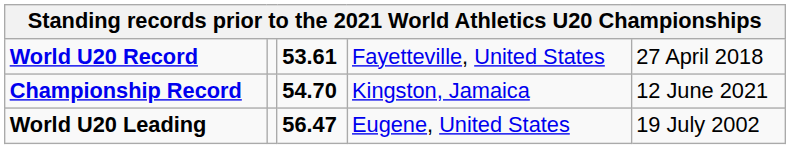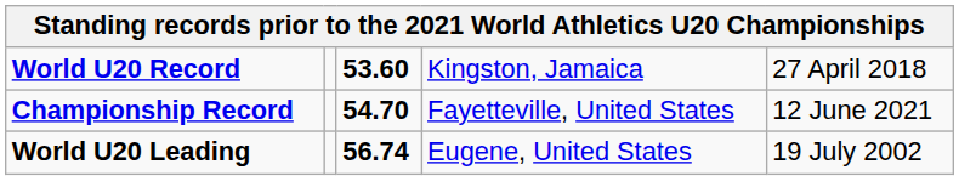 <table class="wikitable" width=65%>
 <tr>
 <th colspan=5>Standing records prior to the 2021 World Athletics U20 Championships</th>
 </tr>
 <tr>
 <td><strong><a href='#'>World U20 Record</a></strong></td>
 <td></td>
-<td><strong>53.61</strong></td>
-<td><a href='#'>Fayetteville</a>, <a href='#'>United States</a></td>
+<td><strong>53.60</strong></td>
+<td><a href='#'>Kingston, Jamaica</a></td>
 <td>27 April 2018</td>
 </tr>
 <tr>
 <td><strong><a href='#'>Championship Record</a></strong></td>
 <td></td>
 <td><strong>54.70</strong></td>
-<td><a href='#'>Kingston, Jamaica</a></td>
+<td><a href='#'>Fayetteville</a>, <a href='#'>United States</a></td>
 <td>12 June 2021</td>
 </tr>
 <tr>
 <td><strong>World U20 Leading</strong></td>
 <td></td>
-<td><strong>56.47</strong></td>
+<td><strong>56.74</strong></td>
 <td><a href='#'>Eugene</a>, <a href='#'>United States</a></td>
 <td>19 July 2002</td>
 </tr>
 </table>
